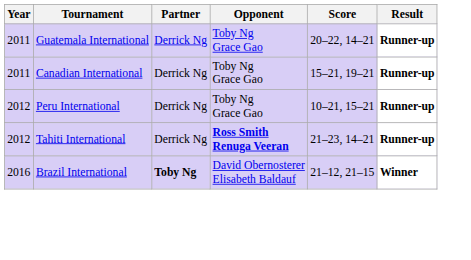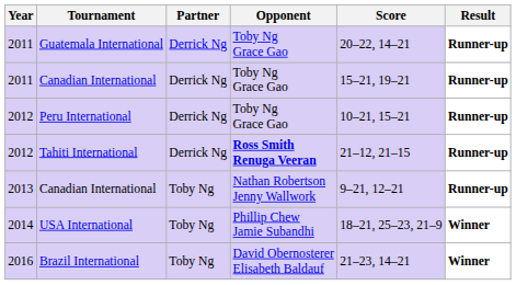 <table class="sortable wikitable" style="font-size: 90%;">
 <tr>
 <th>Year</th>
 <th>Tournament</th>
 <th>Partner</th>
 <th>Opponent</th>
 <th>Score</th>
 <th>Result</th>
 </tr>
 <tr style="background:#D8CEF6">
 <td align="center">2011</td>
 <td align="left"><a href='#'>Guatemala International</a></td>
 <td align="left"> <a href='#'>Derrick Ng</a></td>
 <td align="left"> <a href='#'>Toby Ng</a><br> <a href='#'>Grace Gao</a></td>
 <td align="left">20–22, 14–21</td>
 <td style="text-align:left; background:white"> <strong>Runner-up</strong></td>
 </tr>
 <tr style="background:#D8CEF6">
 <td align="center">2011</td>
 <td align="left"><a href='#'>Canadian International</a></td>
 <td align="left"> Derrick Ng</td>
 <td align="left"> Toby Ng<br> Grace Gao</td>
 <td align="left">15–21, 19–21</td>
 <td style="text-align:left; background:white"> <strong>Runner-up</strong></td>
 </tr>
 <tr style="background:#D8CEF6">
 <td align="center">2012</td>
 <td align="left"><a href='#'>Peru International</a></td>
 <td align="left"> Derrick Ng</td>
 <td align="left"> Toby Ng<br> Grace Gao</td>
 <td align="left">10–21, 15–21</td>
 <td style="text-align:left; background:white"> <strong>Runner-up</strong></td>
 </tr>
 <tr style="background:#D8CEF6">
 <td align="center">2012</td>
 <td align="left"><a href='#'>Tahiti International</a></td>
 <td align="left"> Derrick Ng</td>
 <td align="left"><strong> <a href='#'>Ross Smith</a><br> <a href='#'>Renuga Veeran</a></strong></td>
-<td align="left">21–23, 14–21</td>
+<td align="left">21–12, 21–15</td>
 <td style="text-align:left; background:white"> <strong>Runner-up</strong></td>
+</tr>
+<tr style="background:#D8CEF6">
+<td align="center">2013</td>
+<td align="left">Canadian International</td>
+<td align="left"> Toby Ng</td>
+<td align="left"> <a href='#'>Nathan Robertson</a><br> <a href='#'>Jenny Wallwork</a></td>
+<td align="left">9–21, 12–21</td>
+<td style="text-align:left; background:white"> <strong>Runner-up</strong></td>
+</tr>
+<tr style="background:#D8CEF6">
+<td align="center">2014</td>
+<td align="left"><a href='#'>USA International</a></td>
+<td align="left"> Toby Ng</td>
+<td align="left"> <a href='#'>Phillip Chew</a><br> <a href='#'>Jamie Subandhi</a></td>
+<td align="left">18–21, 25–23, 21–9</td>
+<td style="text-align:left; background:white"> <strong>Winner</strong></td>
 </tr>
 <tr style="background:#D8CEF6">
 <td align="center">2016</td>
 <td align="left"><a href='#'>Brazil International</a></td>
-<td align="left"><strong> Toby Ng</strong></td>
+<td align="left"> Toby Ng</td>
 <td align="left"> <a href='#'>David Obernosterer</a><br> <a href='#'>Elisabeth Baldauf</a></td>
-<td align="left">21–12, 21–15</td>
+<td align="left">21–23, 14–21</td>
 <td style="text-align:left; background:white"> <strong>Winner</strong></td>
 </tr>
 </table>
